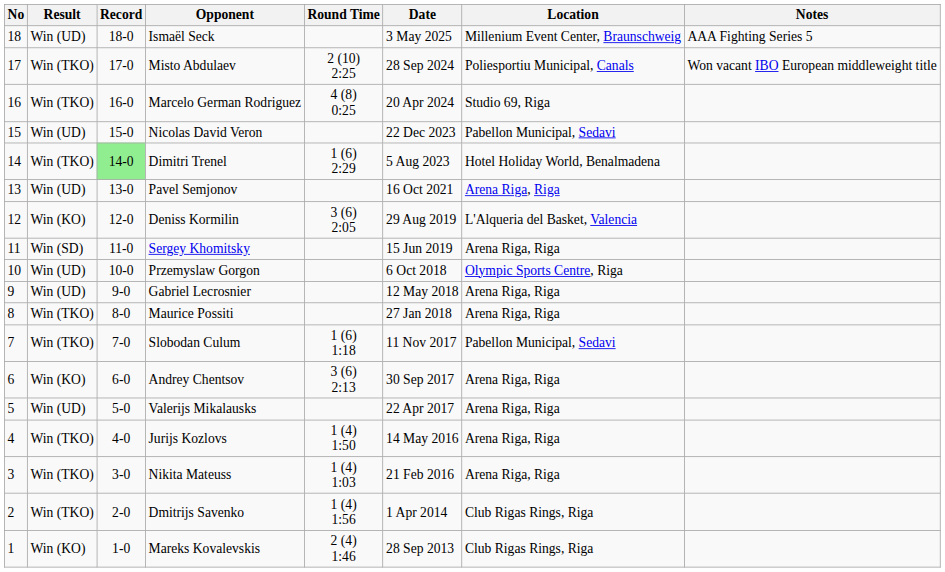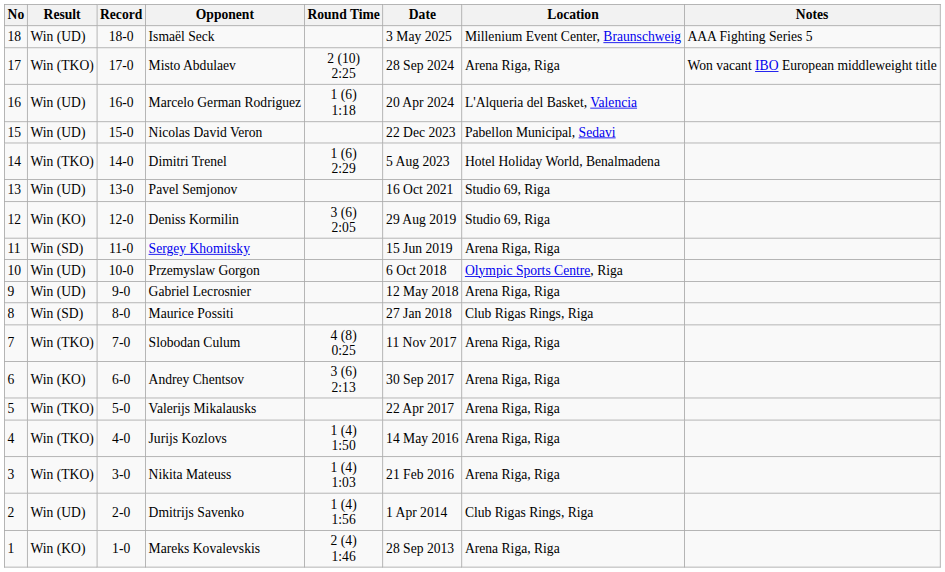 <table class="wikitable">
 <tr>
 <th>No</th>
 <th>Result</th>
 <th>Record</th>
 <th>Opponent</th>
 <th>Round Time</th>
 <th>Date</th>
 <th>Location</th>
 <th>Notes</th>
 </tr>
 <tr>
 <td>18</td>
 <td>Win (UD)</td>
 <td style="color:black; vertical-align:middle; text-align:center;" class="table-yes2">18-0</td>
 <td>Ismaël Seck</td>
 <td style="color:black; vertical-align:middle; text-align:center;" class="table-yes2"></td>
 <td>3 May 2025</td>
 <td>Millenium Event Center, <a href='#'>Braunschweig</a></td>
 <td>AAA Fighting Series 5</td>
 </tr>
 <tr>
 <td>17</td>
 <td>Win (TKO)</td>
 <td style="color:black; vertical-align:middle; text-align:center;" class="table-yes2">17-0</td>
 <td>Misto Abdulaev</td>
 <td style="color:black; vertical-align:middle; text-align:center;" class="table-yes2">2 (10)<br>2:25</td>
 <td>28 Sep 2024</td>
-<td>Poliesportiu Municipal, <a href='#'>Canals</a></td>
+<td>Arena Riga, Riga</td>
 <td>Won vacant <a href='#'>IBO</a> European middleweight title</td>
 </tr>
 <tr>
 <td>16</td>
-<td>Win (TKO)</td>
+<td>Win (UD)</td>
 <td style="color:black; vertical-align:middle; text-align:center;" class="table-yes2">16-0</td>
 <td>Marcelo German Rodriguez</td>
-<td style="color:black; vertical-align:middle; text-align:center;" class="table-yes2">4 (8)<br>0:25</td>
+<td style="color:black; vertical-align:middle; text-align:center;" class="table-yes2">1 (6)<br>1:18</td>
 <td>20 Apr 2024</td>
-<td>Studio 69, Riga</td>
+<td>L'Alqueria del Basket, <a href='#'>Valencia</a></td>
 <td></td>
 </tr>
 <tr>
 <td>15</td>
 <td>Win (UD)</td>
 <td style="color:black; vertical-align:middle; text-align:center;" class="table-yes2">15-0</td>
 <td>Nicolas David Veron</td>
 <td></td>
 <td>22 Dec 2023</td>
 <td>Pabellon Municipal, <a href='#'>Sedavi</a></td>
 <td></td>
 </tr>
 <tr>
 <td>14</td>
 <td>Win (TKO)</td>
-<td style="background: lightgreen; color:black; vertical-align:middle; text-align:center;" class="table-yes2">14-0</td>
+<td style="color:black; vertical-align:middle; text-align:center;" class="table-yes2">14-0</td>
 <td>Dimitri Trenel</td>
 <td style="color:black; vertical-align:middle; text-align:center;" class="table-yes2">1 (6)<br>2:29</td>
 <td>5 Aug 2023</td>
 <td>Hotel Holiday World, Benalmadena</td>
 <td></td>
 </tr>
 <tr>
 <td>13</td>
 <td>Win (UD)</td>
 <td style="color:black; vertical-align:middle; text-align:center;" class="table-yes2">13-0</td>
 <td>Pavel Semjonov</td>
 <td></td>
 <td>16 Oct 2021</td>
-<td><a href='#'>Arena Riga</a>, <a href='#'>Riga</a></td>
+<td>Studio 69, Riga</td>
 <td></td>
 </tr>
 <tr>
 <td>12</td>
 <td>Win (KO)</td>
 <td style="color:black; vertical-align:middle; text-align:center;" class="table-yes2">12-0</td>
 <td>Deniss Kormilin</td>
 <td style="color:black; vertical-align:middle; text-align:center;" class="table-yes2">3 (6)<br>2:05</td>
 <td>29 Aug 2019</td>
-<td>L'Alqueria del Basket, <a href='#'>Valencia</a></td>
+<td>Studio 69, Riga</td>
 <td></td>
 </tr>
 <tr>
 <td>11</td>
 <td>Win (SD)</td>
 <td style="color:black; vertical-align:middle; text-align:center;" class="table-yes2">11-0</td>
 <td><a href='#'>Sergey Khomitsky</a></td>
 <td></td>
 <td>15 Jun 2019</td>
 <td>Arena Riga, Riga</td>
 <td></td>
 </tr>
 <tr>
 <td>10</td>
 <td>Win (UD)</td>
 <td style="color:black; vertical-align:middle; text-align:center;" class="table-yes2">10-0</td>
 <td>Przemyslaw Gorgon</td>
 <td></td>
 <td>6 Oct 2018</td>
 <td><a href='#'>Olympic Sports Centre</a>, Riga</td>
 <td></td>
 </tr>
 <tr>
 <td>9</td>
 <td>Win (UD)</td>
 <td style="color:black; vertical-align:middle; text-align:center;" class="table-yes2">9-0</td>
 <td>Gabriel Lecrosnier</td>
 <td></td>
 <td>12 May 2018</td>
 <td>Arena Riga, Riga</td>
 <td></td>
 </tr>
 <tr>
 <td>8</td>
-<td>Win (TKO)</td>
+<td>Win (SD)</td>
 <td style="color:black; vertical-align:middle; text-align:center;" class="table-yes2">8-0</td>
 <td>Maurice Possiti</td>
 <td></td>
 <td>27 Jan 2018</td>
-<td>Arena Riga, Riga</td>
+<td>Club Rigas Rings, Riga</td>
 <td></td>
 </tr>
 <tr>
 <td>7</td>
 <td>Win (TKO)</td>
 <td style="color:black; vertical-align:middle; text-align:center;" class="table-yes2">7-0</td>
 <td>Slobodan Culum</td>
-<td style="color:black; vertical-align:middle; text-align:center;" class="table-yes2">1 (6)<br>1:18</td>
+<td style="color:black; vertical-align:middle; text-align:center;" class="table-yes2">4 (8)<br>0:25</td>
 <td>11 Nov 2017</td>
-<td>Pabellon Municipal, <a href='#'>Sedavi</a></td>
+<td>Arena Riga, Riga</td>
 <td></td>
 </tr>
 <tr>
 <td>6</td>
 <td>Win (KO)</td>
 <td style="color:black; vertical-align:middle; text-align:center;" class="table-yes2">6-0</td>
 <td>Andrey Chentsov</td>
 <td style="color:black; vertical-align:middle; text-align:center;" class="table-yes2">3 (6)<br>2:13</td>
 <td>30 Sep 2017</td>
 <td>Arena Riga, Riga</td>
 <td></td>
 </tr>
 <tr>
 <td>5</td>
-<td>Win (UD)</td>
+<td>Win (TKO)</td>
 <td style="color:black; vertical-align:middle; text-align:center;" class="table-yes2">5-0</td>
 <td>Valerijs Mikalausks</td>
 <td></td>
 <td>22 Apr 2017</td>
 <td>Arena Riga, Riga</td>
 </tr>
 <tr>
 <td>4</td>
 <td>Win (TKO)</td>
 <td style="color:black; vertical-align:middle; text-align:center;" class="table-yes2">4-0</td>
 <td>Jurijs Kozlovs</td>
 <td style="color:black; vertical-align:middle; text-align:center;" class="table-yes2">1 (4)<br>1:50</td>
 <td>14 May 2016</td>
 <td>Arena Riga, Riga</td>
 <td></td>
 </tr>
 <tr>
 <td>3</td>
 <td>Win (TKO)</td>
 <td style="color:black; vertical-align:middle; text-align:center;" class="table-yes2">3-0</td>
 <td>Nikita Mateuss</td>
 <td style="color:black; vertical-align:middle; text-align:center;" class="table-yes2">1 (4)<br>1:03</td>
 <td>21 Feb 2016</td>
 <td>Arena Riga, Riga</td>
 <td></td>
 </tr>
 <tr>
 <td>2</td>
-<td>Win (TKO)</td>
+<td>Win (UD)</td>
 <td style="color:black; vertical-align:middle; text-align:center;" class="table-yes2">2-0</td>
 <td>Dmitrijs Savenko</td>
 <td style="color:black; vertical-align:middle; text-align:center;" class="table-yes2">1 (4)<br>1:56</td>
 <td>1 Apr 2014</td>
 <td>Club Rigas Rings, Riga</td>
 <td></td>
 </tr>
 <tr>
 <td>1</td>
 <td>Win (KO)</td>
 <td style="color:black; vertical-align:middle; text-align:center;" class="table-yes2">1-0</td>
 <td>Mareks Kovalevskis</td>
 <td style="color:black; vertical-align:middle; text-align:center;" class="table-yes2">2 (4)<br>1:46</td>
 <td>28 Sep 2013</td>
-<td>Club Rigas Rings, Riga</td>
+<td>Arena Riga, Riga</td>
 <td></td>
 </tr>
 </table>
